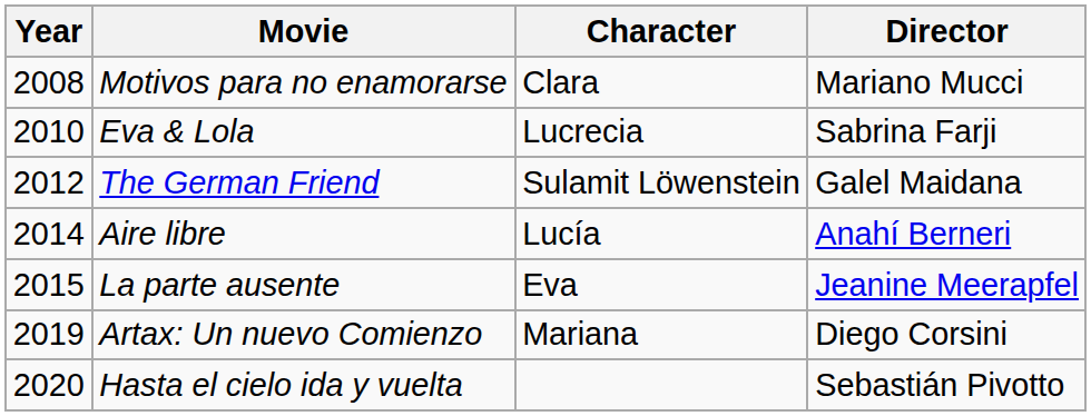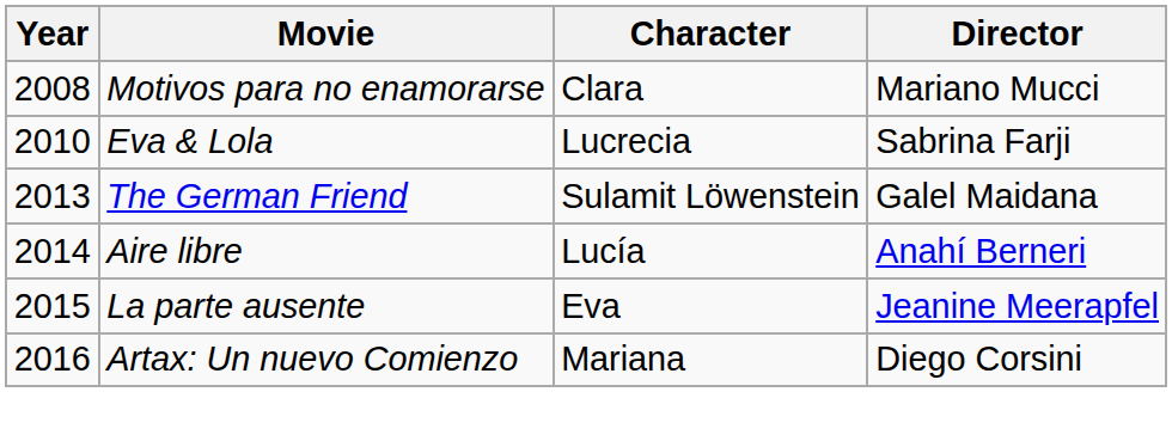 <table class="wikitable" style="font-size: 90%;">
 <tr>
 <th>Year</th>
 <th>Movie</th>
 <th>Character</th>
 <th>Director</th>
 </tr>
 <tr>
 <td>2008</td>
 <td><em>Motivos para no enamorarse</em></td>
 <td>Clara</td>
 <td>Mariano Mucci</td>
 </tr>
 <tr>
 <td>2010</td>
 <td><em>Eva & Lola</em></td>
 <td>Lucrecia</td>
 <td>Sabrina Farji</td>
 </tr>
 <tr>
-<td>2012</td>
+<td>2013</td>
 <td><em><a href='#'>The German Friend</a></em></td>
 <td>Sulamit Löwenstein</td>
 <td>Galel Maidana</td>
 </tr>
 <tr>
 <td>2014</td>
 <td><em>Aire libre</em></td>
 <td>Lucía</td>
 <td><a href='#'>Anahí Berneri</a></td>
 </tr>
 <tr>
 <td>2015</td>
 <td><em>La parte ausente</em></td>
 <td>Eva</td>
 <td><a href='#'>Jeanine Meerapfel</a></td>
 </tr>
 <tr>
-<td>2019</td>
+<td>2016</td>
 <td><em>Artax: Un nuevo Comienzo</em></td>
 <td>Mariana</td>
 <td>Diego Corsini</td>
 </tr>
 <tr>
-<td>2020</td>
-<td><em>Hasta el cielo ida y vuelta</em></td>
-<td></td>
-<td>Sebastián Pivotto</td>
-</tr>
-<tr>
 </tr>
 </table>
